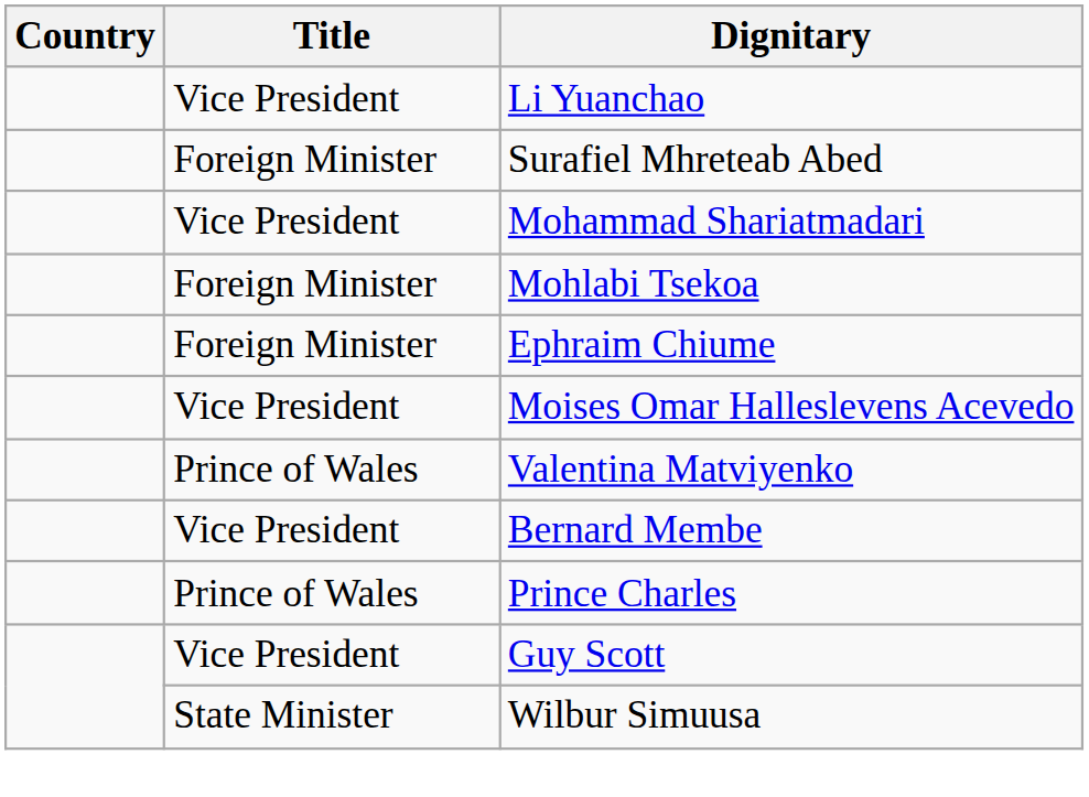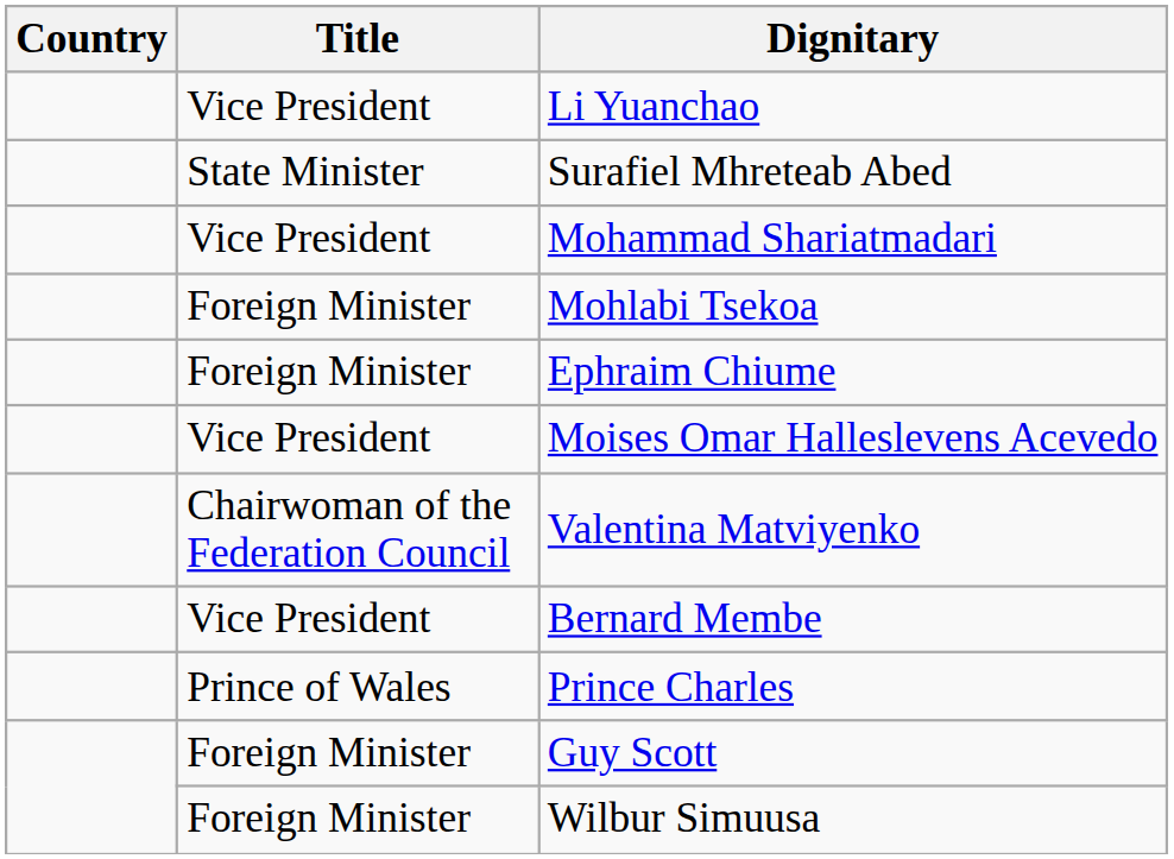 <table class="wikitable sortable">
 <tr>
 <th>Country</th>
 <th>Title</th>
 <th>Dignitary</th>
 </tr>
 <tr>
 <td></td>
 <td width="130px">Vice President</td>
 <td><a href='#'>Li Yuanchao</a></td>
 </tr>
 <tr>
 <td></td>
-<td>Foreign Minister</td>
+<td width="130px">State Minister</td>
 <td>Surafiel Mhreteab Abed</td>
 </tr>
 <tr>
 <td></td>
 <td>Vice President</td>
 <td><a href='#'>Mohammad Shariatmadari</a></td>
 </tr>
 <tr>
 <td></td>
 <td>Foreign Minister</td>
 <td><a href='#'>Mohlabi Tsekoa</a></td>
 </tr>
 <tr>
 <td></td>
 <td>Foreign Minister</td>
 <td><a href='#'>Ephraim Chiume</a></td>
 </tr>
 <tr>
 <td></td>
 <td>Vice President</td>
 <td><a href='#'>Moises Omar Halleslevens Acevedo</a></td>
 </tr>
 <tr>
 <td></td>
-<td>Prince of Wales</td>
+<td>Chairwoman of the <a href='#'>Federation Council</a></td>
 <td><a href='#'>Valentina Matviyenko</a></td>
 </tr>
 <tr>
 <td></td>
 <td width="130px">Vice President</td>
 <td><a href='#'>Bernard Membe</a></td>
 </tr>
 <tr>
 <td></td>
 <td>Prince of Wales</td>
 <td><a href='#'>Prince Charles</a></td>
 </tr>
 <tr>
 <td rowspan="2"></td>
-<td>Vice President</td>
+<td>Foreign Minister</td>
 <td><a href='#'>Guy Scott</a></td>
 </tr>
 <tr>
-<td width="130px">State Minister</td>
+<td>Foreign Minister</td>
 <td>Wilbur Simuusa</td>
 </tr>
 </table>
